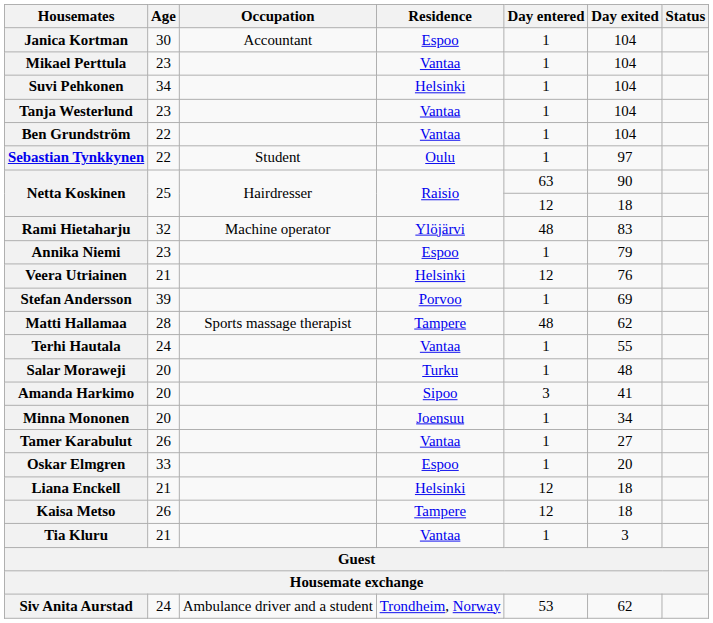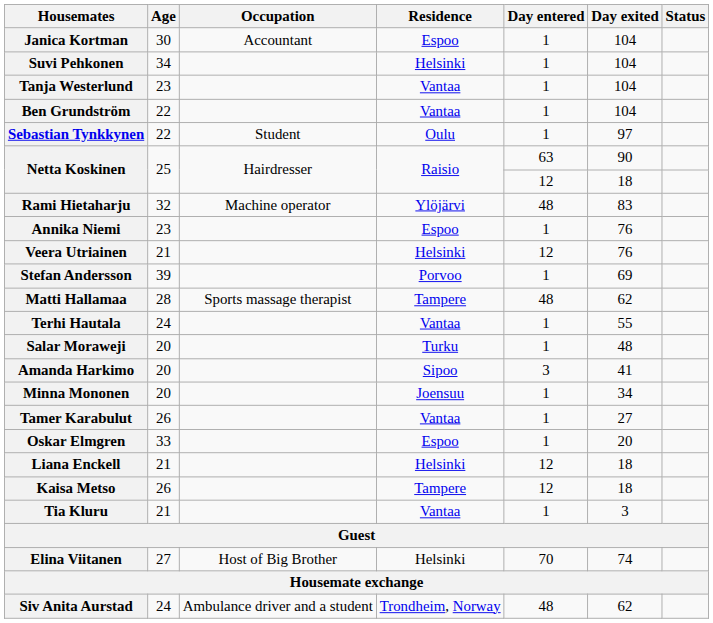 <table class="wikitable" style="text-align:center;">
 <tr>
 <th>Housemates</th>
 <th>Age</th>
 <th>Occupation</th>
 <th>Residence</th>
 <th>Day entered</th>
 <th>Day exited</th>
 <th>Status</th>
 </tr>
 <tr>
 <th>Janica Kortman</th>
 <td>30</td>
 <td>Accountant</td>
 <td><a href='#'>Espoo</a></td>
-<td>1</td>
-<td>104</td>
-<td></td>
-</tr>
-<tr>
-<th>Mikael Perttula</th>
-<td>23</td>
-<td></td>
-<td><a href='#'>Vantaa</a></td>
 <td>1</td>
 <td>104</td>
 <td></td>
 </tr>
 <tr>
 <th>Suvi Pehkonen</th>
 <td>34</td>
 <td></td>
 <td><a href='#'>Helsinki</a></td>
 <td>1</td>
 <td>104</td>
 <td></td>
 </tr>
 <tr>
 <th>Tanja Westerlund</th>
 <td>23</td>
 <td></td>
 <td><a href='#'>Vantaa</a></td>
 <td>1</td>
 <td>104</td>
 <td></td>
 </tr>
 <tr>
 <th>Ben Grundström</th>
 <td>22</td>
 <td></td>
 <td><a href='#'>Vantaa</a></td>
 <td>1</td>
 <td>104</td>
 <td></td>
 </tr>
 <tr>
 <th><a href='#'>Sebastian Tynkkynen</a></th>
 <td>22</td>
 <td>Student</td>
 <td><a href='#'>Oulu</a></td>
 <td>1</td>
 <td>97</td>
 <td></td>
 </tr>
 <tr>
 <th rowspan="2">Netta Koskinen</th>
 <td rowspan="2">25</td>
 <td rowspan="2">Hairdresser</td>
 <td rowspan="2"><a href='#'>Raisio</a></td>
 <td>63</td>
 <td>90</td>
 <td></td>
 </tr>
 <tr>
 <td>12</td>
 <td>18</td>
 <td></td>
 </tr>
 <tr>
 <th>Rami Hietaharju</th>
 <td>32</td>
 <td>Machine operator</td>
 <td><a href='#'>Ylöjärvi</a></td>
 <td>48</td>
 <td>83</td>
 <td></td>
 </tr>
 <tr>
 <th>Annika Niemi</th>
 <td>23</td>
 <td></td>
 <td><a href='#'>Espoo</a></td>
 <td>1</td>
-<td>79</td>
+<td>76</td>
 <td></td>
 </tr>
 <tr>
 <th>Veera Utriainen</th>
 <td>21</td>
 <td></td>
 <td><a href='#'>Helsinki</a></td>
 <td>12</td>
 <td>76</td>
 <td></td>
 </tr>
 <tr>
 <th>Stefan Andersson</th>
 <td>39</td>
 <td></td>
 <td><a href='#'>Porvoo</a></td>
 <td>1</td>
 <td>69</td>
 <td></td>
 </tr>
 <tr>
 <th>Matti Hallamaa</th>
 <td>28</td>
 <td>Sports massage therapist</td>
 <td><a href='#'>Tampere</a></td>
 <td>48</td>
 <td>62</td>
 <td></td>
 </tr>
 <tr>
 <th>Terhi Hautala</th>
 <td>24</td>
 <td></td>
 <td><a href='#'>Vantaa</a></td>
 <td>1</td>
 <td>55</td>
 <td></td>
 </tr>
 <tr>
 <th>Salar Moraweji</th>
 <td>20</td>
 <td></td>
 <td><a href='#'>Turku</a></td>
 <td>1</td>
 <td>48</td>
 <td></td>
 </tr>
 <tr>
 <th>Amanda Harkimo</th>
 <td>20</td>
 <td></td>
 <td><a href='#'>Sipoo</a></td>
 <td>3</td>
 <td>41</td>
 <td></td>
 </tr>
 <tr>
 <th>Minna Mononen</th>
 <td>20</td>
 <td></td>
 <td><a href='#'>Joensuu</a></td>
 <td>1</td>
 <td>34</td>
 <td></td>
 </tr>
 <tr>
 <th>Tamer Karabulut</th>
 <td>26</td>
 <td></td>
 <td><a href='#'>Vantaa</a></td>
 <td>1</td>
 <td>27</td>
 <td></td>
 </tr>
 <tr>
 <th>Oskar Elmgren</th>
 <td>33</td>
 <td></td>
 <td><a href='#'>Espoo</a></td>
 <td>1</td>
 <td>20</td>
 <td></td>
 </tr>
 <tr>
 <th>Liana Enckell</th>
 <td>21</td>
 <td></td>
 <td><a href='#'>Helsinki</a></td>
 <td>12</td>
 <td>18</td>
 <td></td>
 </tr>
 <tr>
 <th>Kaisa Metso</th>
 <td>26</td>
 <td></td>
 <td><a href='#'>Tampere</a></td>
 <td>12</td>
 <td>18</td>
 <td></td>
 </tr>
 <tr>
 <th>Tia Kluru</th>
 <td>21</td>
 <td></td>
 <td><a href='#'>Vantaa</a></td>
 <td>1</td>
 <td>3</td>
 <td></td>
 </tr>
 <tr>
 <th colspan="7">Guest</th>
 </tr>
 <tr>
+<th>Elina Viitanen</th>
+<td>27</td>
+<td>Host of Big Brother</td>
+<td>Helsinki</td>
+<td>70</td>
+<td>74</td>
+<td></td>
+</tr>
+<tr>
 <th colspan="7">Housemate exchange</th>
 </tr>
 <tr>
 <th>Siv Anita Aurstad</th>
 <td>24</td>
 <td>Ambulance driver and a student</td>
 <td><a href='#'>Trondheim</a>, <a href='#'>Norway</a></td>
-<td>53</td>
+<td>48</td>
 <td>62</td>
 <td></td>
 </tr>
 </table>
